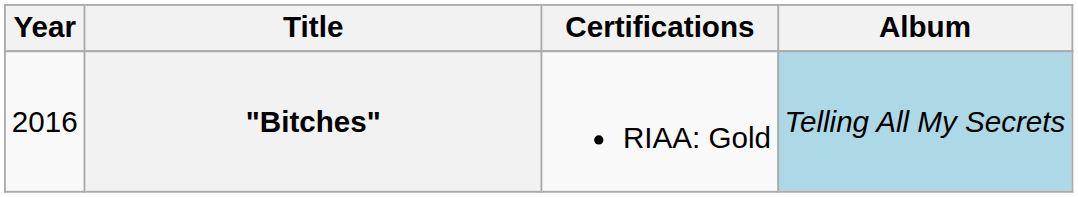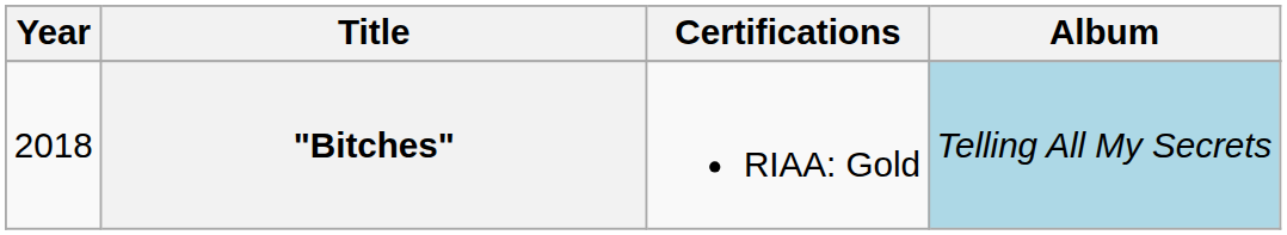 <table class="wikitable plainrowheaders" style="text-align:center;">
 <tr>
 <th rowspan="1" scope="col">Year</th>
 <th rowspan="1" scope="col" style="width:15em;">Title</th>
 <th rowspan="1" scope="col">Certifications</th>
 <th rowspan="1" scope="col">Album</th>
 </tr>
 <tr style="font-size:smaller;">
 </tr>
 <tr>
-<td>2016</td>
+<td>2018</td>
 <th scope="row">"Bitches"</th>
 <td><br><ul><li>RIAA: Gold</li></ul></td>
 <td style="background: lightblue;"><em>Telling All My Secrets</em></td>
 </tr>
 </table>
